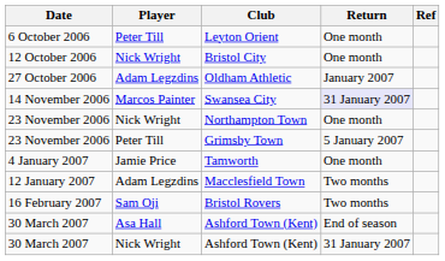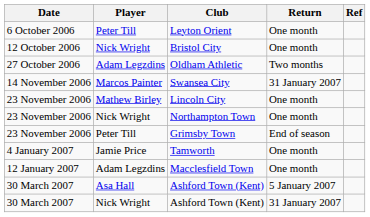 <table class="wikitable">
 <tr>
 <th>Date</th>
 <th>Player</th>
 <th>Club</th>
 <th>Return</th>
 <th>Ref</th>
 </tr>
 <tr>
 <td>6 October 2006</td>
 <td><a href='#'>Peter Till</a></td>
 <td><a href='#'>Leyton Orient</a></td>
 <td>One month</td>
 <td style="text-align: center"></td>
 </tr>
 <tr>
 <td>12 October 2006</td>
 <td><a href='#'>Nick Wright</a></td>
 <td><a href='#'>Bristol City</a></td>
 <td>One month</td>
 <td style="text-align: center"></td>
 </tr>
 <tr>
 <td>27 October 2006</td>
 <td><a href='#'>Adam Legzdins</a></td>
 <td><a href='#'>Oldham Athletic</a></td>
-<td>January 2007</td>
+<td>Two months</td>
 <td style="text-align: center"></td>
 </tr>
 <tr>
 <td>14 November 2006</td>
 <td><a href='#'>Marcos Painter</a></td>
 <td><a href='#'>Swansea City</a></td>
-<td style="background: lavender;">31 January 2007</td>
+<td>31 January 2007</td>
+<td style="text-align: center"></td>
+</tr>
+<tr>
+<td>23 November 2006</td>
+<td><a href='#'>Mathew Birley</a></td>
+<td><a href='#'>Lincoln City</a></td>
+<td>One month</td>
 <td style="text-align: center"></td>
 </tr>
 <tr>
 <td>23 November 2006</td>
 <td>Nick Wright</td>
 <td><a href='#'>Northampton Town</a></td>
 <td>One month</td>
 <td style="text-align: center"></td>
 </tr>
 <tr>
 <td>23 November 2006</td>
 <td>Peter Till</td>
 <td><a href='#'>Grimsby Town</a></td>
-<td>5 January 2007</td>
+<td>End of season</td>
 <td style="text-align: center"></td>
 </tr>
 <tr>
 <td>4 January 2007</td>
 <td>Jamie Price</td>
 <td><a href='#'>Tamworth</a></td>
 <td>One month</td>
 <td style="text-align: center"></td>
 </tr>
 <tr>
 <td>12 January 2007</td>
 <td>Adam Legzdins</td>
 <td><a href='#'>Macclesfield Town</a></td>
-<td>Two months</td>
-<td style="text-align: center"></td>
-</tr>
-<tr>
-<td>16 February 2007</td>
-<td><a href='#'>Sam Oji</a></td>
-<td><a href='#'>Bristol Rovers</a></td>
-<td>Two months</td>
+<td>One month</td>
 <td style="text-align: center"></td>
 </tr>
 <tr>
 <td>30 March 2007</td>
 <td><a href='#'>Asa Hall</a></td>
 <td><a href='#'>Ashford Town (Kent)</a></td>
-<td>End of season</td>
+<td>5 January 2007</td>
 <td style="text-align: center"></td>
 </tr>
 <tr>
 <td>30 March 2007</td>
 <td>Nick Wright</td>
 <td>Ashford Town (Kent)</td>
 <td>31 January 2007</td>
 <td style="text-align: center"></td>
 </tr>
 </table>
